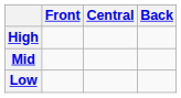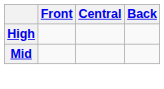 <table class="wikitable" style="text-align:center">
 <tr>
 <th></th>
 <th><a href='#'>Front</a></th>
 <th><a href='#'>Central</a></th>
 <th><a href='#'>Back</a></th>
 </tr>
 <tr>
 <th><a href='#'>High</a></th>
 <td> </td>
 <td></td>
 <td> </td>
 </tr>
 <tr>
 <th><a href='#'>Mid</a></th>
 <td> </td>
 <td></td>
 <td> </td>
 </tr>
-<tr>
-<th><a href='#'>Low</a></th>
-<td></td>
-<td>  </td>
-<td></td>
-</tr>
 </table>
